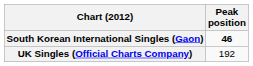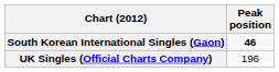 <table class="wikitable sortable plainrowheaders" style="text-align:center;">
 <tr>
 <th scope="col">Chart (2012)</th>
 <th scope="col">Peak<br>position</th>
 </tr>
 <tr>
 <th scope="row">South Korean International Singles (<a href='#'>Gaon</a>)</th>
 <td><strong>46</strong></td>
 </tr>
 <tr>
 <th scope="row">UK Singles (<a href='#'>Official Charts Company</a>)</th>
-<td>192</td>
+<td>196</td>
 </tr>
 </table>
